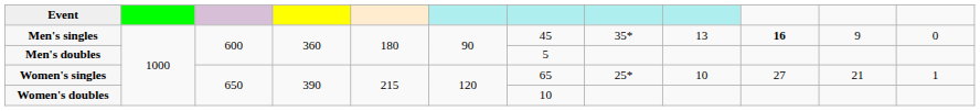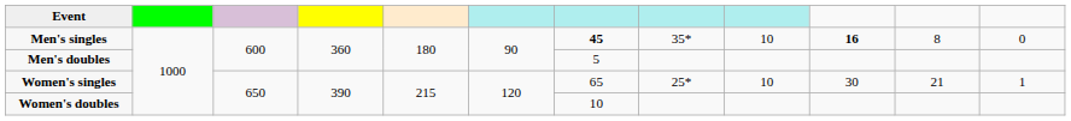 <table class="wikitable nowrap" style=font-size:90%;text-align:center>
 <tr>
 <td style="width:130px; background:#efefef;"><strong>Event</strong></td>
 <td style="width:80px; background:lime;"></td>
 <td style="width:85px; background:thistle;"></td>
 <td style="width:85px; background:#ff0;"></td>
 <td style="width:85px; background:#ffebcd;"></td>
 <td style="width:85px; background:#afeeee;"></td>
 <td style="width:85px; background:#afeeee;"></td>
 <td style="width:85px; background:#afeeee;"></td>
 <td style="width:85px; background:#afeeee;"></td>
 <td width=85></td>
 <td width=85></td>
 <td width=85></td>
 </tr>
 <tr>
 <th style="background:#f7f7f7;">Men's singles</th>
 <td rowspan=4>1000</td>
 <td rowspan=2>600</td>
 <td rowspan=2>360</td>
 <td rowspan=2>180</td>
 <td rowspan=2>90</td>
-<td>45</td>
+<td><strong>45</strong></td>
 <td>35*</td>
-<td>13</td>
+<td>10</td>
 <td><strong>16</strong></td>
-<td>9</td>
+<td>8</td>
 <td>0</td>
 </tr>
 <tr>
 <th style="background:#f7f7f7;">Men's doubles</th>
 <td>5</td>
 <td></td>
 <td></td>
 <td></td>
 <td></td>
 <td></td>
 </tr>
 <tr>
 <th style="background:#f7f7f7;">Women's singles</th>
 <td rowspan=2>650</td>
 <td rowspan=2>390</td>
 <td rowspan=2>215</td>
 <td rowspan=2>120</td>
 <td>65</td>
 <td>25*</td>
 <td>10</td>
-<td>27</td>
+<td>30</td>
 <td>21</td>
 <td>1</td>
 </tr>
 <tr>
 <th style="background:#f7f7f7;">Women's doubles</th>
 <td>10</td>
 <td></td>
 <td></td>
 <td></td>
 <td></td>
 <td></td>
 </tr>
 </table>
